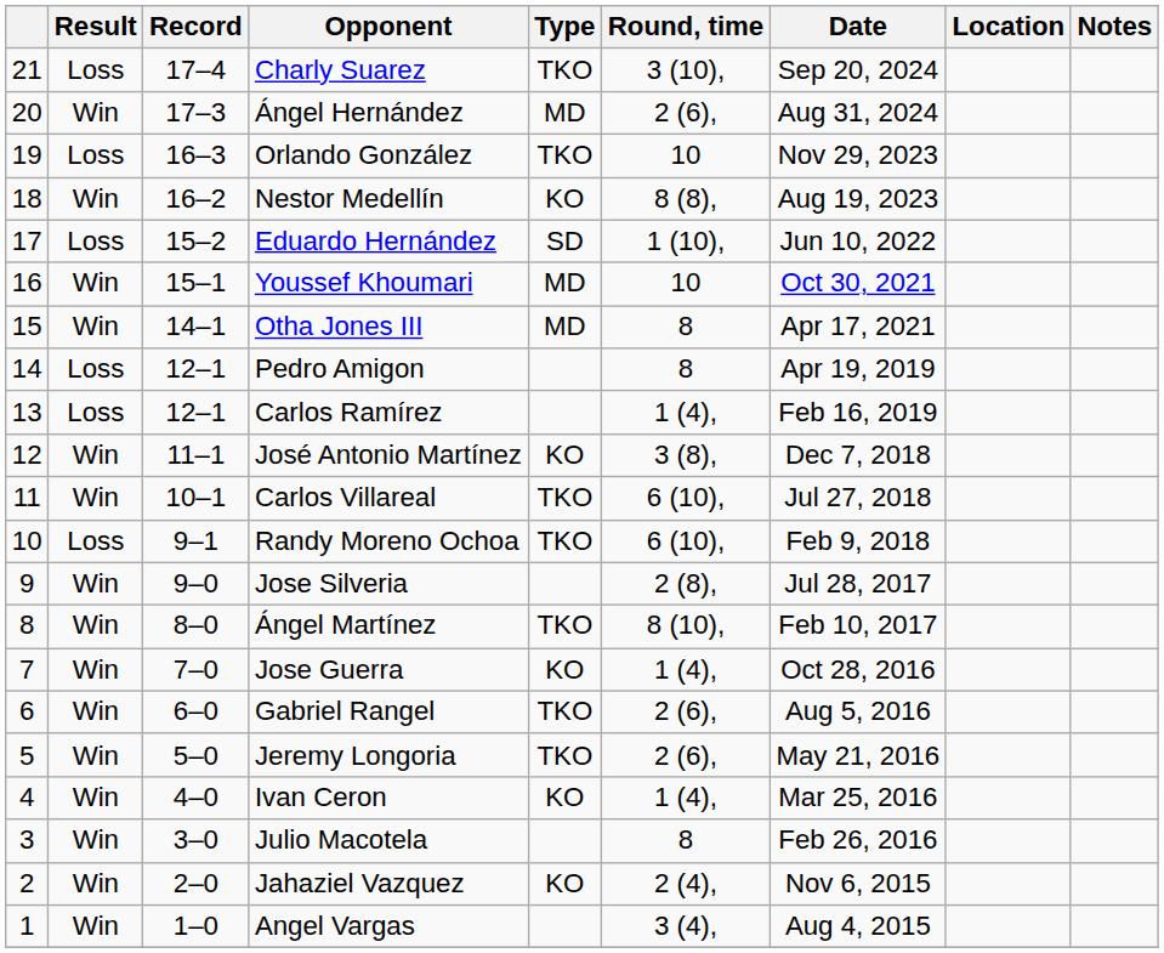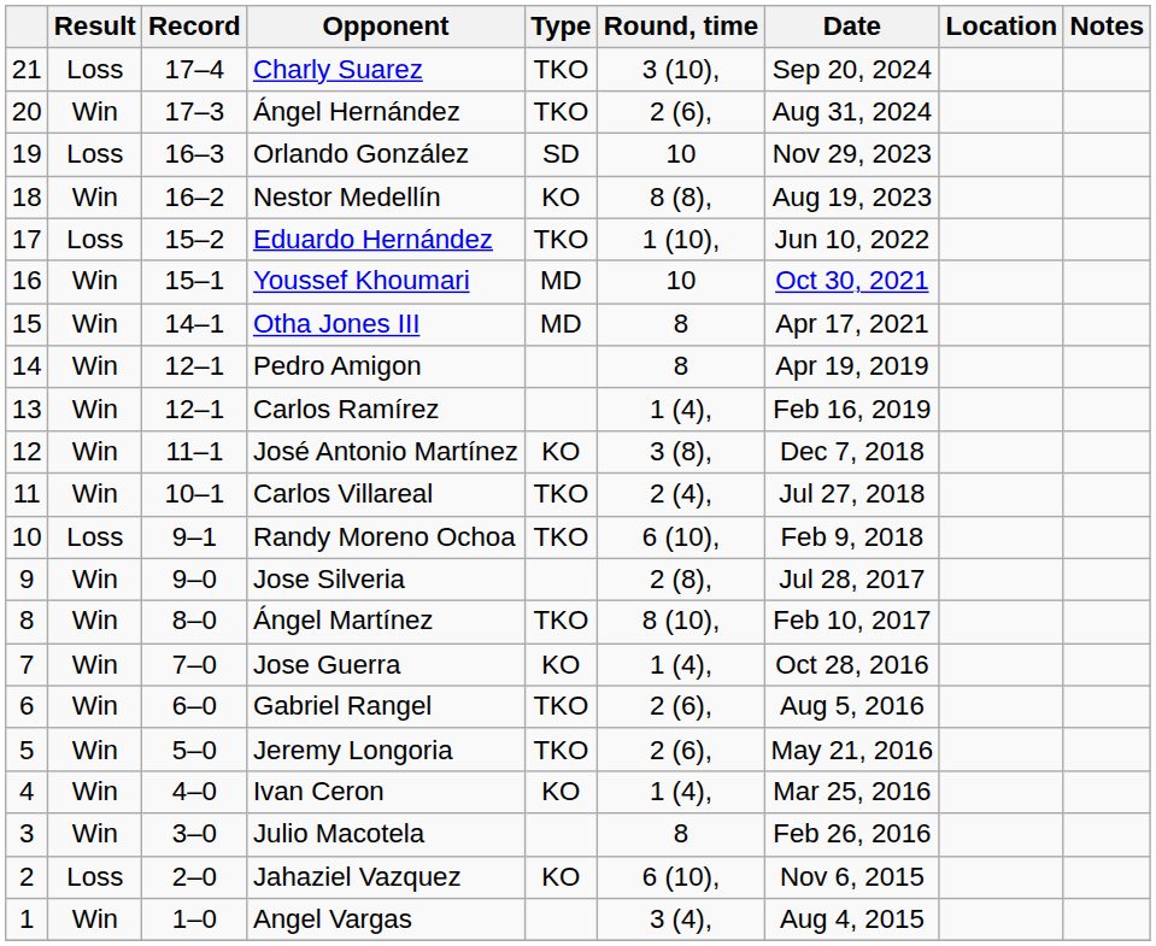 <table class="wikitable" style="text-align:center">
 <tr>
 <th></th>
 <th>Result</th>
 <th>Record</th>
 <th>Opponent</th>
 <th>Type</th>
 <th>Round, time</th>
 <th>Date</th>
 <th>Location</th>
 <th>Notes</th>
 </tr>
 <tr>
 <td>21</td>
 <td>Loss</td>
 <td>17–4</td>
 <td align=left><a href='#'>Charly Suarez</a></td>
 <td>TKO</td>
 <td>3 (10), </td>
 <td>Sep 20, 2024</td>
 <td align=left></td>
 <td align=left></td>
 </tr>
 <tr>
 <td>20</td>
 <td>Win</td>
 <td>17–3</td>
 <td align=left>Ángel Hernández</td>
-<td>MD</td>
+<td>TKO</td>
 <td>2 (6), </td>
 <td>Aug 31, 2024</td>
 <td align=left></td>
 <td></td>
 </tr>
 <tr>
 <td>19</td>
 <td>Loss</td>
 <td>16–3</td>
 <td align=left>Orlando González</td>
-<td>TKO</td>
+<td>SD</td>
 <td>10</td>
 <td>Nov 29, 2023</td>
 <td align=left></td>
 <td></td>
 </tr>
 <tr>
 <td>18</td>
 <td>Win</td>
 <td>16–2</td>
 <td align=left>Nestor Medellín</td>
 <td>KO</td>
 <td>8 (8), </td>
 <td>Aug 19, 2023</td>
 <td align=left></td>
 <td></td>
 </tr>
 <tr>
 <td>17</td>
 <td>Loss</td>
 <td>15–2</td>
 <td align=left><a href='#'>Eduardo Hernández</a></td>
-<td>SD</td>
+<td>TKO</td>
 <td>1 (10), </td>
 <td>Jun 10, 2022</td>
 <td align=left></td>
 <td align=left></td>
 </tr>
 <tr>
 <td>16</td>
 <td>Win</td>
 <td>15–1</td>
 <td align=left><a href='#'>Youssef Khoumari</a></td>
 <td>MD</td>
 <td>10</td>
 <td><a href='#'>Oct 30, 2021</a></td>
 <td align=left></td>
 <td align=left></td>
 </tr>
 <tr>
 <td>15</td>
 <td>Win</td>
 <td>14–1</td>
 <td align=left><a href='#'>Otha Jones III</a></td>
 <td>MD</td>
 <td>8</td>
 <td>Apr 17, 2021</td>
 <td align=left></td>
 <td></td>
 </tr>
 <tr>
 <td>14</td>
-<td>Loss</td>
+<td>Win</td>
 <td>12–1</td>
 <td align=left>Pedro Amigon</td>
 <td></td>
 <td>8</td>
 <td>Apr 19, 2019</td>
 <td align=left></td>
 <td align=left></td>
 </tr>
 <tr>
 <td>13</td>
-<td>Loss</td>
+<td>Win</td>
 <td>12–1</td>
 <td align=left>Carlos Ramírez</td>
 <td></td>
 <td>1 (4), </td>
 <td>Feb 16, 2019</td>
 <td align=left></td>
 <td></td>
 </tr>
 <tr>
 <td>12</td>
 <td>Win</td>
 <td>11–1</td>
 <td align=left>José Antonio Martínez</td>
 <td>KO</td>
 <td>3 (8), </td>
 <td>Dec 7, 2018</td>
 <td align=left></td>
 <td align=left></td>
 </tr>
 <tr>
 <td>11</td>
 <td>Win</td>
 <td>10–1</td>
 <td align=left>Carlos Villareal</td>
 <td>TKO</td>
-<td>6 (10), </td>
+<td>2 (4), </td>
 <td>Jul 27, 2018</td>
 <td align=left></td>
 <td></td>
 </tr>
 <tr>
 <td>10</td>
 <td>Loss</td>
 <td>9–1</td>
 <td align=left>Randy Moreno Ochoa</td>
 <td>TKO</td>
 <td>6 (10), </td>
 <td>Feb 9, 2018</td>
 <td align=left></td>
 <td align=left></td>
 </tr>
 <tr>
 <td>9</td>
 <td>Win</td>
 <td>9–0</td>
 <td align=left>Jose Silveria</td>
 <td></td>
 <td>2 (8), </td>
 <td>Jul 28, 2017</td>
 <td align=left></td>
 <td></td>
 </tr>
 <tr>
 <td>8</td>
 <td>Win</td>
 <td>8–0</td>
 <td align=left>Ángel Martínez</td>
 <td>TKO</td>
 <td>8 (10), </td>
 <td>Feb 10, 2017</td>
 <td align=left></td>
 <td align=left></td>
 </tr>
 <tr>
 <td>7</td>
 <td>Win</td>
 <td>7–0</td>
 <td align=left>Jose Guerra</td>
 <td>KO</td>
 <td>1 (4), </td>
 <td>Oct 28, 2016</td>
 <td align=left></td>
 <td></td>
 </tr>
 <tr>
 <td>6</td>
 <td>Win</td>
 <td>6–0</td>
 <td align=left>Gabriel Rangel</td>
 <td>TKO</td>
 <td>2 (6), </td>
 <td>Aug 5, 2016</td>
 <td align=left></td>
 <td></td>
 </tr>
 <tr>
 <td>5</td>
 <td>Win</td>
 <td>5–0</td>
 <td align=left>Jeremy Longoria</td>
 <td>TKO</td>
 <td>2 (6), </td>
 <td>May 21, 2016</td>
 <td align=left></td>
 <td></td>
 </tr>
 <tr>
 <td>4</td>
 <td>Win</td>
 <td>4–0</td>
 <td align=left>Ivan Ceron</td>
 <td>KO</td>
 <td>1 (4), </td>
 <td>Mar 25, 2016</td>
 <td align=left></td>
 <td></td>
 </tr>
 <tr>
 <td>3</td>
 <td>Win</td>
 <td>3–0</td>
 <td align=left>Julio Macotela</td>
 <td></td>
 <td>8</td>
 <td>Feb 26, 2016</td>
 <td align=left></td>
 <td></td>
 </tr>
 <tr>
 <td>2</td>
-<td>Win</td>
+<td>Loss</td>
 <td>2–0</td>
 <td align=left>Jahaziel Vazquez</td>
 <td>KO</td>
-<td>2 (4), </td>
+<td>6 (10), </td>
 <td>Nov 6, 2015</td>
 <td align=left></td>
 <td></td>
 </tr>
 <tr>
 <td>1</td>
 <td>Win</td>
 <td>1–0</td>
 <td align=left>Angel Vargas</td>
 <td></td>
 <td>3 (4), </td>
 <td>Aug 4, 2015</td>
 <td align=left></td>
 <td></td>
 </tr>
 <tr>
 </tr>
 </table>
